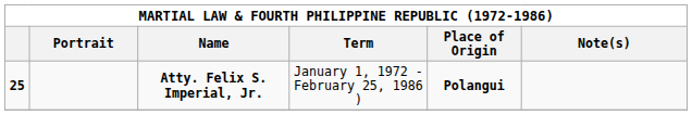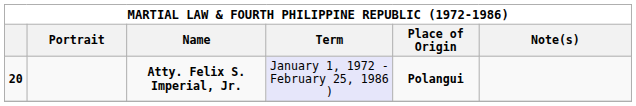 <table class="wikitable " style="vertical-align:top;text-align:center;font-size:95%;">
 <tr>
 <th style="background-color:white;font-size:105%;width:51em;" colspan=6>MARTIAL LAW & FOURTH PHILIPPINE REPUBLIC (1972-1986)</th>
 </tr>
 <tr>
 <th style="width: 1em;text-align:center"></th>
 <th style="width: 7em;text-align:center">Portrait</th>
 <th style="width: 10em;text-align:center">Name</th>
 <th style="width: 9em;text-align:center">Term</th>
 <th style="width: 6em;text-align:center">Place of Origin</th>
 <th style="width: 11em;text-align:center">Note(s)</th>
 </tr>
 <tr>
-<td><strong>25</strong></td>
+<td><strong>20</strong></td>
 <td></td>
 <td><strong>Atty. Felix S. Imperial, Jr.</strong> <br></td>
-<td>January 1, 1972 - February 25, 1986 <br>)</td>
+<td style="background: lavender;">January 1, 1972 - February 25, 1986 <br>)</td>
 <td><strong>Polangui</strong></td>
 <td></td>
 </tr>
 <tr>
 </tr>
 </table>
